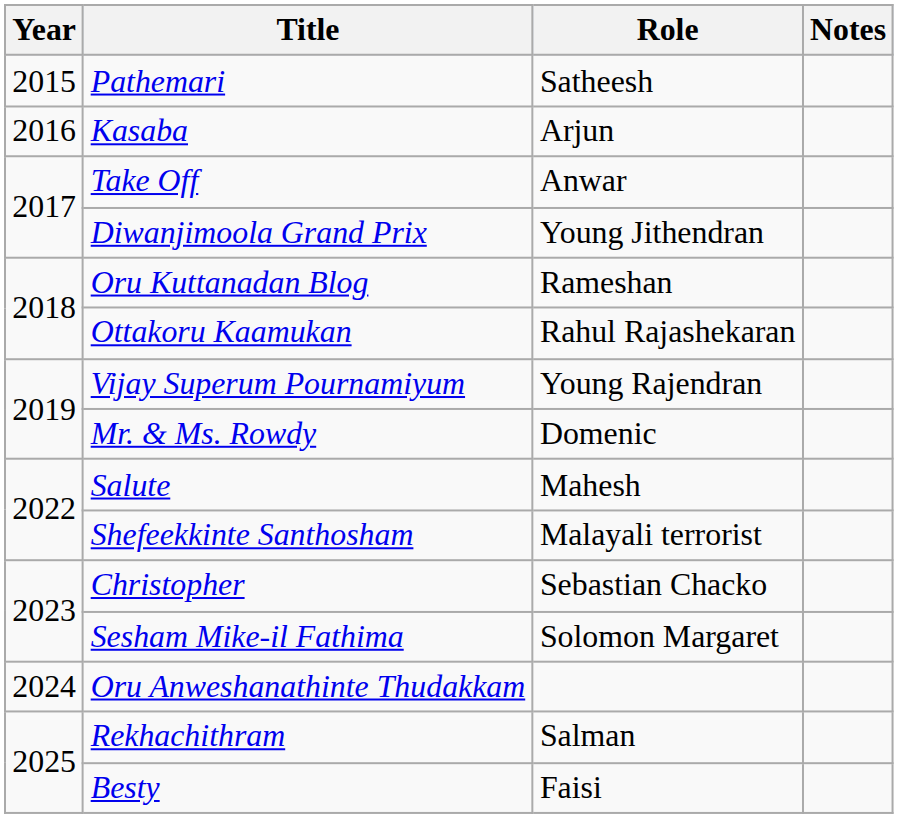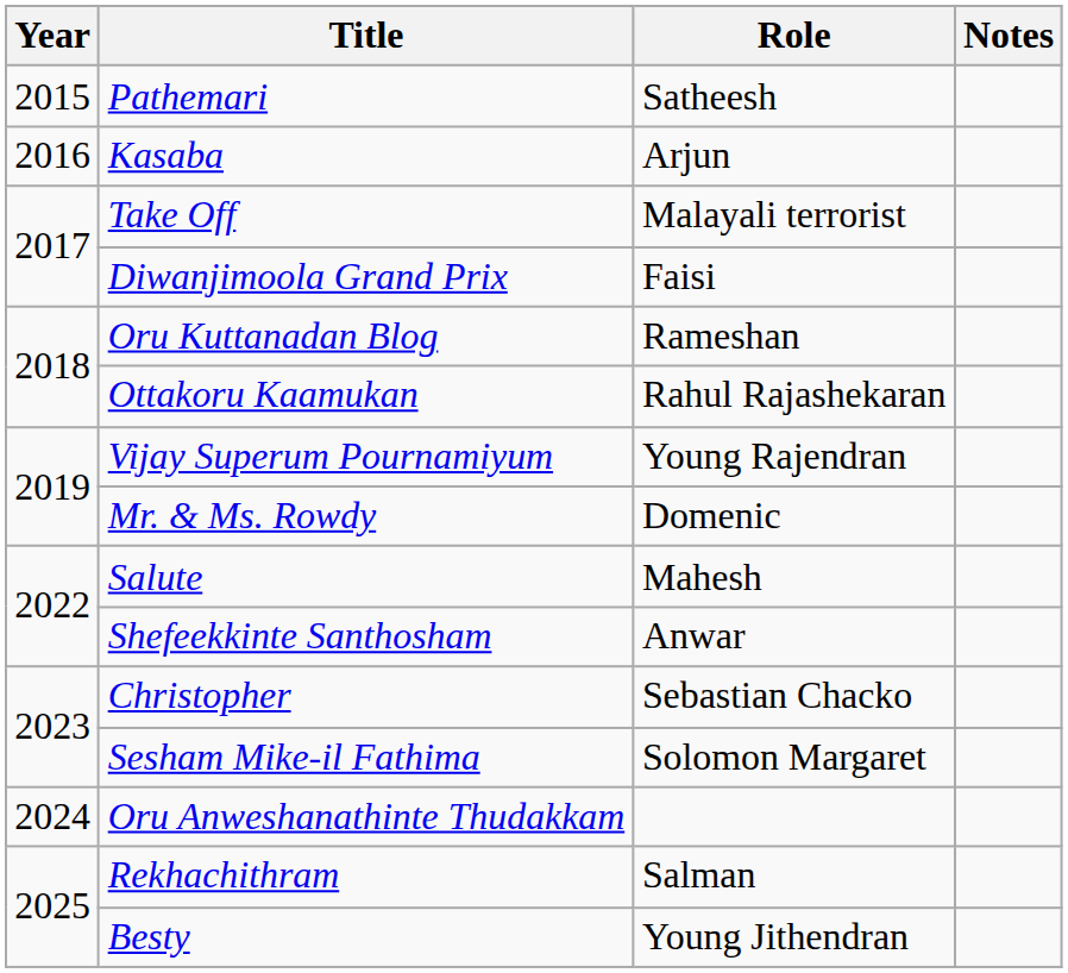 <table class="wikitable sortable">
 <tr style="background:#B0C4DE;">
 <th>Year</th>
 <th>Title</th>
 <th>Role</th>
 <th class="unsortable">Notes</th>
 </tr>
 <tr>
 <td>2015</td>
 <td><em><a href='#'>Pathemari</a></em></td>
 <td>Satheesh</td>
 <td></td>
 </tr>
 <tr>
 <td>2016</td>
 <td><em><a href='#'>Kasaba</a></em></td>
 <td>Arjun</td>
 <td></td>
 </tr>
 <tr>
 <td rowspan=2>2017</td>
 <td><em><a href='#'>Take Off</a></em></td>
-<td>Anwar</td>
+<td>Malayali terrorist</td>
 <td></td>
 </tr>
 <tr>
 <td><em><a href='#'>Diwanjimoola Grand Prix</a></em></td>
-<td>Young Jithendran</td>
+<td>Faisi</td>
 <td></td>
 </tr>
 <tr>
 <td rowspan=2>2018</td>
 <td><em><a href='#'>Oru Kuttanadan Blog</a></em></td>
 <td>Rameshan</td>
 <td></td>
 </tr>
 <tr>
 <td><em><a href='#'>Ottakoru Kaamukan</a></em></td>
 <td>Rahul Rajashekaran</td>
 <td></td>
 </tr>
 <tr>
 <td rowspan=2>2019</td>
 <td><em><a href='#'>Vijay Superum Pournamiyum</a></em></td>
 <td>Young Rajendran</td>
 <td></td>
 </tr>
 <tr>
 <td><em><a href='#'>Mr. & Ms. Rowdy</a></em></td>
 <td>Domenic</td>
 <td></td>
 </tr>
 <tr>
 <td rowspan=2>2022</td>
 <td><em><a href='#'>Salute</a></em></td>
 <td>Mahesh</td>
 <td></td>
 </tr>
 <tr>
 <td><em><a href='#'>Shefeekkinte Santhosham</a></em></td>
-<td>Malayali terrorist</td>
+<td>Anwar</td>
 <td></td>
 </tr>
 <tr>
 <td rowspan=2>2023</td>
 <td><em><a href='#'>Christopher</a></em></td>
 <td>Sebastian Chacko</td>
 <td></td>
 </tr>
 <tr>
 <td><em><a href='#'>Sesham Mike-il Fathima</a></em></td>
 <td>Solomon Margaret</td>
 <td></td>
 </tr>
 <tr>
 <td>2024</td>
 <td><em><a href='#'>Oru Anweshanathinte Thudakkam</a></em></td>
 <td></td>
 <td></td>
 </tr>
 <tr>
 <td rowspan=2>2025</td>
 <td><em><a href='#'>Rekhachithram</a></em></td>
 <td>Salman</td>
 <td></td>
 </tr>
 <tr>
 <td><em><a href='#'>Besty</a></em></td>
-<td>Faisi</td>
+<td>Young Jithendran</td>
 <td></td>
 </tr>
 </table>
